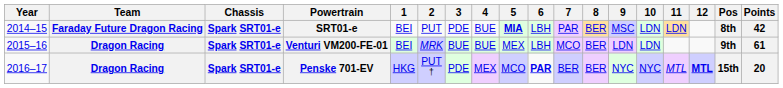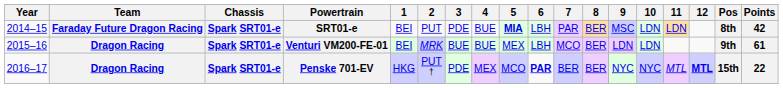 <table class="wikitable" style="text-align:center; font-size:85%">
 <tr>
 <th>Year</th>
 <th>Team</th>
 <th>Chassis</th>
 <th>Powertrain</th>
 <th>1</th>
 <th>2</th>
 <th>3</th>
 <th>4</th>
 <th>5</th>
 <th>6</th>
 <th>7</th>
 <th>8</th>
 <th>9</th>
 <th>10</th>
 <th>11</th>
 <th>12</th>
 <th>Pos</th>
 <th>Points</th>
 </tr>
 <tr>
 <td nowrap><a href='#'>2014–15</a></td>
 <th nowrap><a href='#'>Faraday Future Dragon Racing</a></th>
 <th nowrap><a href='#'>Spark</a> <a href='#'>SRT01-e</a></th>
 <th nowrap>SRT01-e</th>
 <td><a href='#'>BEI</a></td>
 <td><a href='#'>PUT</a></td>
 <td><a href='#'>PDE</a></td>
 <td><a href='#'>BUE</a></td>
 <td style="background:#DFFFDF;"><strong><a href='#'>MIA</a><br></strong></td>
 <td style="background:#DFFFDF;"><a href='#'>LBH</a><br></td>
 <td style="background:#EFCFFF;"><a href='#'>PAR</a><br></td>
 <td style="background:#FFDF9F;"><a href='#'>BER</a><br></td>
 <td style="background:#CFCFFF;"><a href='#'>MSC</a><br></td>
 <td style="background:#DFFFDF;"><a href='#'>LDN</a><br></td>
 <td style="background:#FFDF9F;"><a href='#'>LDN</a><br></td>
 <td></td>
 <th>8th</th>
 <th>42</th>
 </tr>
 <tr>
 <td nowrap><a href='#'>2015–16</a></td>
 <th nowrap><a href='#'>Dragon Racing</a></th>
 <th nowrap><a href='#'>Spark</a> <a href='#'>SRT01-e</a></th>
 <th nowrap><a href='#'>Venturi</a> VM200-FE-01</th>
 <td style="background:#DFFFDF;"><a href='#'>BEI</a><br></td>
 <td style="background:#CFCFFF;"><em><a href='#'>MRK</a></em><br></td>
 <td style="background:#DFFFDF;"><a href='#'>BUE</a><br></td>
 <td style="background:#DFFFDF;"><a href='#'>BUE</a><br></td>
 <td style="background:#DFFFDF;"><a href='#'>MEX</a><br></td>
 <td style="background:#DFFFDF;"><a href='#'>LBH</a><br></td>
 <td style="background:#EFCFFF;"><a href='#'>MCO</a><br></td>
 <td style="background:#EFCFFF;"><a href='#'>BER</a><br></td>
 <td style="background:#EFCFFF;"><a href='#'>LDN</a><br></td>
 <td style="background:#DFFFDF;"><a href='#'>LDN</a><br></td>
 <td></td>
 <td></td>
 <th>9th</th>
 <th>61</th>
 </tr>
 <tr>
 <td nowrap><a href='#'>2016–17</a></td>
 <th nowrap><a href='#'>Dragon Racing</a></th>
 <th nowrap><a href='#'>Spark</a> <a href='#'>SRT01-e</a></th>
 <th nowrap><a href='#'>Penske</a> 701-EV</th>
 <td style="background:#CFCFFF;"><a href='#'>HKG</a><br></td>
 <td style="background:#CFCFFF;"><a href='#'>PUT</a><br><sup>†</sup></td>
 <td style="background:#DFFFDF;"><a href='#'>PDE</a><br></td>
 <td style="background:#EFCFFF;"><a href='#'>MEX</a><br></td>
 <td style="background:#CFCFFF;"><a href='#'>MCO</a><br></td>
 <td><strong><a href='#'>PAR</a></strong></td>
 <td style="background:#CFCFFF;"><a href='#'>BER</a><br></td>
 <td style="background:#EFCFFF;"><a href='#'>BER</a><br></td>
 <td style="background:#DFFFDF;"><a href='#'>NYC</a><br></td>
 <td style="background:#CFCFFF;"><a href='#'>NYC</a><br></td>
 <td style="background:#EFCFFF;"><em><a href='#'>MTL</a></em><br></td>
 <td style="background:#CFCFFF;"><strong><a href='#'>MTL</a><br></strong></td>
 <th>15th</th>
-<th>20</th>
+<th>22</th>
 </tr>
 </table>
